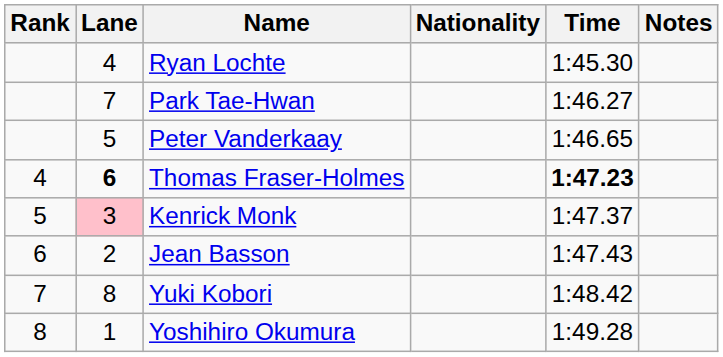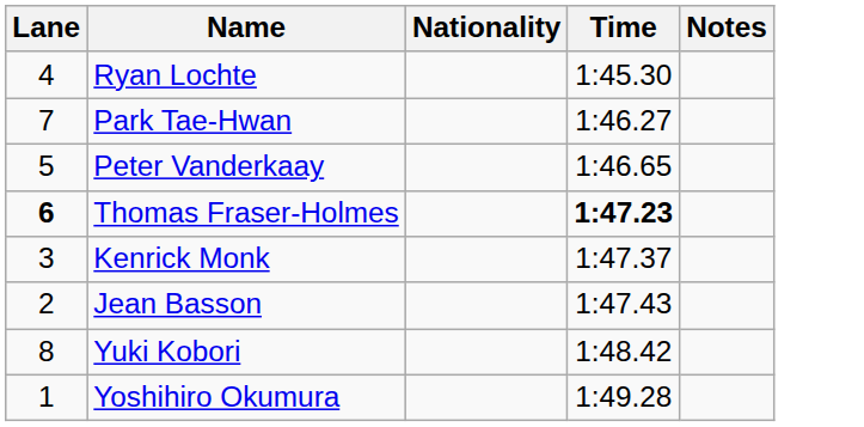 <table class="wikitable sortable" style="text-align:center">
 <tr>
-<th>Rank</th>
 <th>Lane</th>
 <th>Name</th>
 <th>Nationality</th>
 <th>Time</th>
 <th>Notes</th>
 </tr>
 <tr>
-<td></td>
 <td>4</td>
 <td align=left><a href='#'>Ryan Lochte</a></td>
 <td align=left></td>
 <td>1:45.30</td>
 <td></td>
 </tr>
 <tr>
-<td></td>
 <td>7</td>
 <td align=left><a href='#'>Park Tae-Hwan</a></td>
 <td align=left></td>
 <td>1:46.27</td>
 <td></td>
 </tr>
 <tr>
-<td></td>
 <td>5</td>
 <td align=left><a href='#'>Peter Vanderkaay</a></td>
 <td align=left></td>
 <td>1:46.65</td>
 <td></td>
 </tr>
 <tr>
-<td>4</td>
 <td><strong>6</strong></td>
 <td align=left><a href='#'>Thomas Fraser-Holmes</a></td>
 <td align=left></td>
 <td><strong>1:47.23</strong></td>
 <td></td>
 </tr>
 <tr>
-<td>5</td>
-<td style="background: pink;">3</td>
+<td>3</td>
 <td align=left><a href='#'>Kenrick Monk</a></td>
 <td align=left></td>
 <td>1:47.37</td>
 <td></td>
 </tr>
 <tr>
-<td>6</td>
 <td>2</td>
 <td align=left><a href='#'>Jean Basson</a></td>
 <td align=left></td>
 <td>1:47.43</td>
 <td></td>
 </tr>
 <tr>
-<td>7</td>
 <td>8</td>
 <td align=left><a href='#'>Yuki Kobori</a></td>
 <td align=left></td>
 <td>1:48.42</td>
 <td></td>
 </tr>
 <tr>
-<td>8</td>
 <td>1</td>
 <td align=left><a href='#'>Yoshihiro Okumura</a></td>
 <td align=left></td>
 <td>1:49.28</td>
 <td></td>
 </tr>
 </table>
